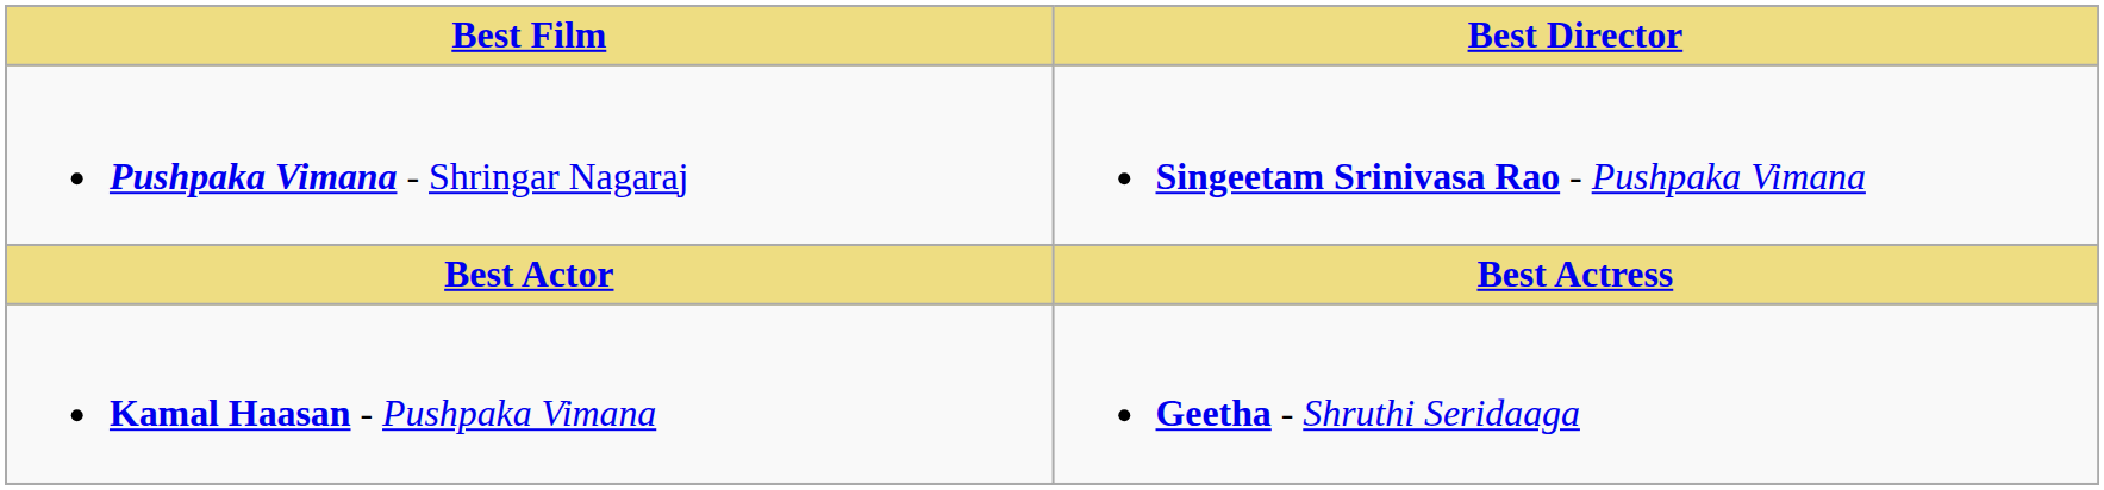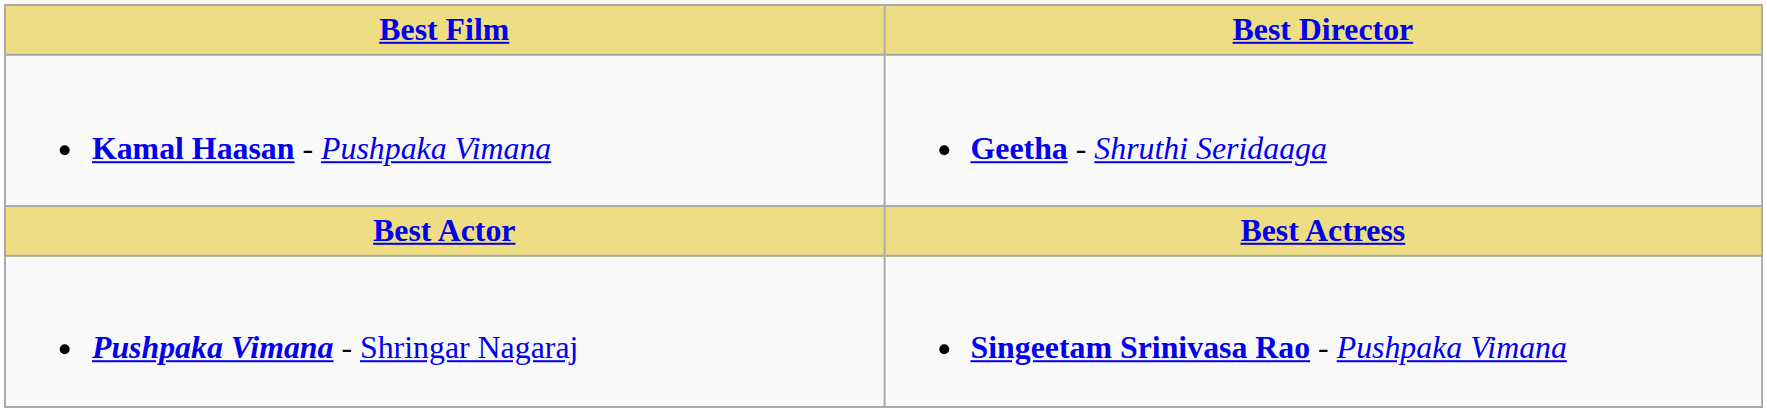 <table class="wikitable" width=100% |>
 <tr>
 <th !  style="background:#eedd82; text-align:center; width:50%;"><a href='#'>Best Film</a></th>
 <th !  style="background:#eedd82; text-align:center; width:50%;"><a href='#'>Best Director</a></th>
 </tr>
 <tr>
-<td valign="top"><br><ul><li><strong><em><a href='#'>Pushpaka Vimana</a></em></strong> - <a href='#'>Shringar Nagaraj</a></li></ul></td>
-<td valign="top"><br><ul><li><strong><a href='#'>Singeetam Srinivasa Rao</a></strong> - <em><a href='#'>Pushpaka Vimana</a></em></li></ul></td>
+<td valign="top"><br><ul><li><strong><a href='#'>Kamal Haasan</a></strong> - <em><a href='#'>Pushpaka Vimana</a></em></li></ul></td>
+<td valign="top"><br><ul><li><strong><a href='#'>Geetha</a></strong> - <em><a href='#'>Shruthi Seridaaga</a></em></li></ul></td>
 </tr>
 <tr>
 <th !  style="background:#eedd82; text-align:center; width:50%;"><a href='#'>Best Actor</a></th>
 <th !  style="background:#eedd82; text-align:center; width:50%;"><a href='#'>Best Actress</a></th>
 </tr>
 <tr>
-<td valign="top"><br><ul><li><strong><a href='#'>Kamal Haasan</a></strong> - <em><a href='#'>Pushpaka Vimana</a></em></li></ul></td>
-<td valign="top"><br><ul><li><strong><a href='#'>Geetha</a></strong> - <em><a href='#'>Shruthi Seridaaga</a></em></li></ul></td>
+<td valign="top"><br><ul><li><strong><em><a href='#'>Pushpaka Vimana</a></em></strong> - <a href='#'>Shringar Nagaraj</a></li></ul></td>
+<td valign="top"><br><ul><li><strong><a href='#'>Singeetam Srinivasa Rao</a></strong> - <em><a href='#'>Pushpaka Vimana</a></em></li></ul></td>
 </tr>
 <tr>
 </tr>
 </table>
